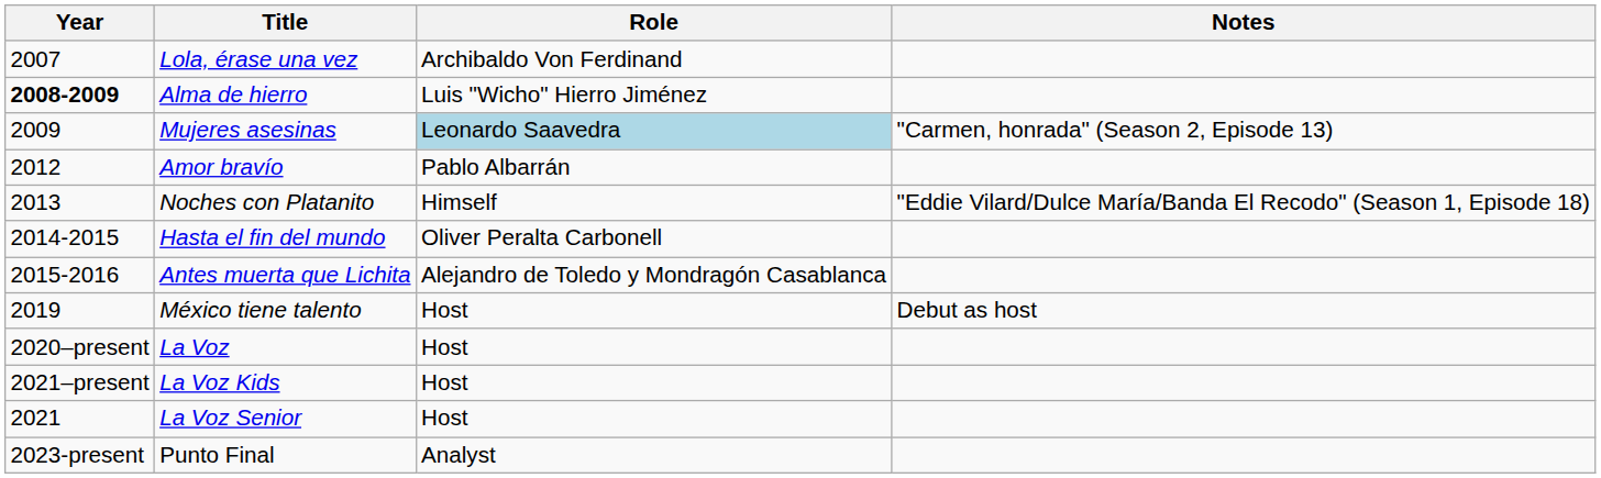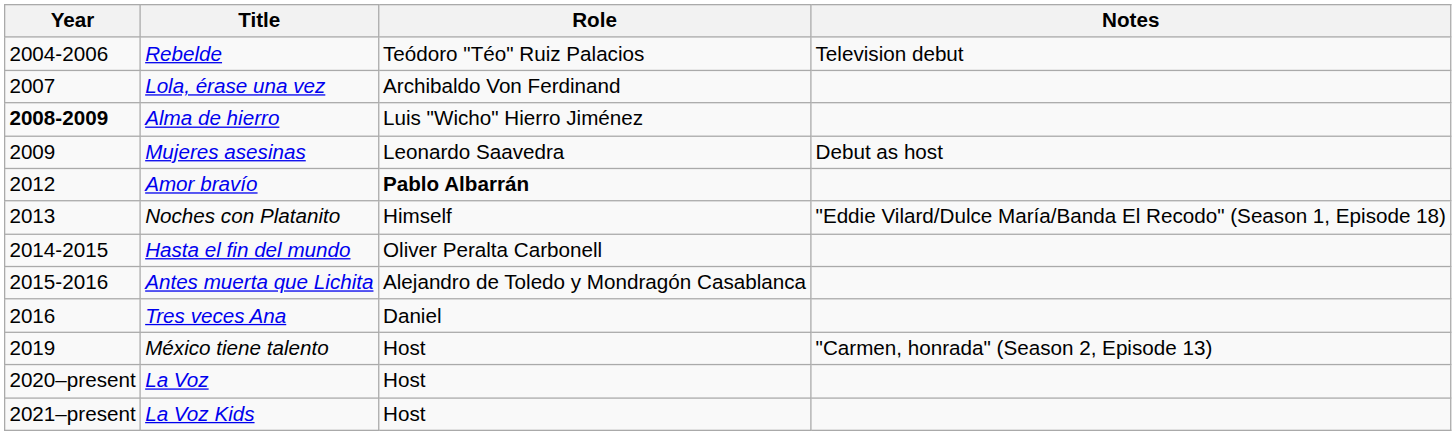 <table class="wikitable sortable">
 <tr>
 <th>Year</th>
 <th>Title</th>
 <th>Role</th>
 <th>Notes</th>
+</tr>
+<tr>
+<td>2004-2006</td>
+<td><em><a href='#'>Rebelde</a></em></td>
+<td>Teódoro "Téo" Ruiz Palacios</td>
+<td>Television debut</td>
 </tr>
 <tr>
 <td>2007</td>
 <td><em><a href='#'>Lola, érase una vez</a></em></td>
 <td>Archibaldo Von Ferdinand</td>
 <td></td>
 </tr>
 <tr>
 <td><strong>2008-2009</strong></td>
 <td><em><a href='#'>Alma de hierro</a></em></td>
 <td>Luis "Wicho" Hierro Jiménez</td>
 <td></td>
 </tr>
 <tr>
 <td>2009</td>
 <td><em><a href='#'>Mujeres asesinas</a></em></td>
-<td style="background: lightblue;">Leonardo Saavedra</td>
-<td>"Carmen, honrada" (Season 2, Episode 13)</td>
+<td>Leonardo Saavedra</td>
+<td>Debut as host</td>
 </tr>
 <tr>
 <td>2012</td>
 <td><em><a href='#'>Amor bravío</a></em></td>
-<td>Pablo Albarrán</td>
+<td><strong>Pablo Albarrán</strong></td>
 <td></td>
 </tr>
 <tr>
 <td>2013</td>
 <td><em>Noches con Platanito</em></td>
 <td>Himself</td>
 <td>"Eddie Vilard/Dulce María/Banda El Recodo" (Season 1, Episode 18)</td>
 </tr>
 <tr>
 <td>2014-2015</td>
 <td><em><a href='#'>Hasta el fin del mundo</a></em></td>
 <td>Oliver Peralta Carbonell</td>
 <td></td>
 </tr>
 <tr>
 <td>2015-2016</td>
 <td><em><a href='#'>Antes muerta que Lichita</a></em></td>
 <td>Alejandro de Toledo y Mondragón Casablanca</td>
 <td></td>
 </tr>
 <tr>
+<td>2016</td>
+<td><em><a href='#'>Tres veces Ana</a></em></td>
+<td>Daniel</td>
+<td></td>
+</tr>
+<tr>
 <td>2019</td>
 <td><em>México tiene talento </em></td>
 <td>Host</td>
-<td>Debut as host</td>
+<td>"Carmen, honrada" (Season 2, Episode 13)</td>
 </tr>
 <tr>
 <td>2020–present</td>
 <td><em><a href='#'>La Voz</a> </em></td>
 <td>Host</td>
 <td></td>
 </tr>
 <tr>
 <td>2021–present</td>
 <td><em><a href='#'>La Voz Kids</a> </em></td>
 <td>Host</td>
 <td></td>
 </tr>
-<tr>
-<td>2021</td>
-<td><em><a href='#'>La Voz Senior</a> </em></td>
-<td>Host</td>
-<td></td>
-</tr>
-<tr>
-<td>2023-present</td>
-<td>Punto Final</td>
-<td>Analyst</td>
-<td></td>
-</tr>
 </table>
